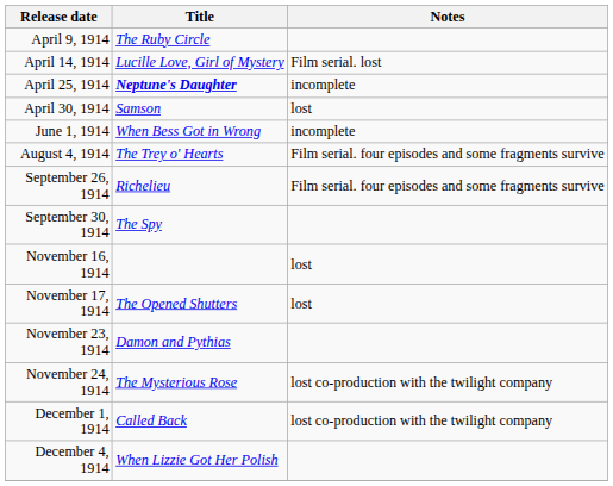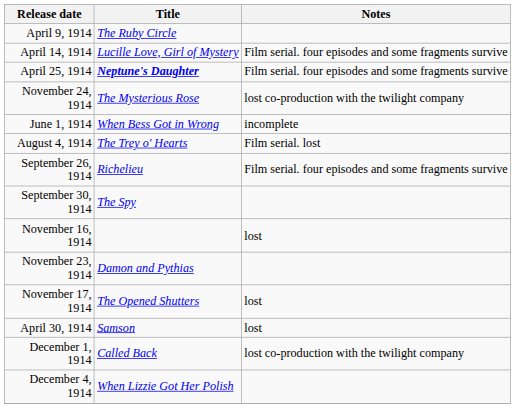 <table class="wikitable sortable">
 <tr>
 <th style="width:111px;">Release date</th>
 <th>Title</th>
 <th>Notes</th>
 </tr>
 <tr>
 <td style="text-align:right;">April 9, 1914</td>
 <td><em><a href='#'>The Ruby Circle</a></em></td>
 <td></td>
 </tr>
 <tr>
 <td style="text-align:right;">April 14, 1914</td>
 <td><em><a href='#'>Lucille Love, Girl of Mystery</a></em></td>
-<td>Film serial.  lost</td>
+<td>Film serial. four episodes and some fragments survive</td>
 </tr>
 <tr>
 <td style="text-align:right;">April 25, 1914</td>
 <td><strong><em><a href='#'>Neptune's Daughter</a></em></strong></td>
-<td>incomplete </td>
+<td>Film serial. four episodes and some fragments survive</td>
 </tr>
 <tr>
-<td style="text-align:right;">April 30, 1914</td>
-<td><em><a href='#'>Samson</a></em></td>
-<td>lost </td>
+<td style="text-align:right;">November 24, 1914</td>
+<td><em><a href='#'>The Mysterious Rose</a></em></td>
+<td>lost co-production with the twilight company</td>
 </tr>
 <tr>
 <td style="text-align:right;">June 1, 1914</td>
 <td><em><a href='#'>When Bess Got in Wrong</a></em></td>
 <td>incomplete </td>
 </tr>
 <tr>
 <td style="text-align:right;">August 4, 1914</td>
 <td><em><a href='#'>The Trey o' Hearts</a></em></td>
-<td>Film serial. four episodes and some fragments survive</td>
+<td>Film serial.  lost</td>
 </tr>
 <tr>
 <td style="text-align:right;">September 26, 1914</td>
 <td><em><a href='#'>Richelieu</a></em></td>
 <td>Film serial. four episodes and some fragments survive</td>
 </tr>
 <tr>
 <td style="text-align:right;">September 30, 1914</td>
 <td><em><a href='#'>The Spy</a></em></td>
 <td></td>
 </tr>
 <tr>
 <td style="text-align:right;">November 16, 1914</td>
 <td><em></em></td>
 <td>lost </td>
 </tr>
 <tr>
+<td style="text-align:right;">November 23, 1914</td>
+<td><em><a href='#'>Damon and Pythias</a></em></td>
+<td></td>
+</tr>
+<tr>
 <td style="text-align:right;">November 17, 1914</td>
 <td><em><a href='#'>The Opened Shutters</a></em></td>
 <td>lost </td>
 </tr>
 <tr>
-<td style="text-align:right;">November 23, 1914</td>
-<td><em><a href='#'>Damon and Pythias</a></em></td>
-<td></td>
-</tr>
-<tr>
-<td style="text-align:right;">November 24, 1914</td>
-<td><em><a href='#'>The Mysterious Rose</a></em></td>
-<td>lost co-production with the twilight company</td>
+<td style="text-align:right;">April 30, 1914</td>
+<td><em><a href='#'>Samson</a></em></td>
+<td>lost </td>
 </tr>
 <tr>
 <td style="text-align:right;">December 1, 1914</td>
 <td><em><a href='#'>Called Back</a></em></td>
 <td>lost co-production with the twilight company</td>
 </tr>
 <tr>
 <td style="text-align:right;">December 4, 1914</td>
 <td><em><a href='#'>When Lizzie Got Her Polish</a></em></td>
 <td></td>
 </tr>
 <tr>
 </tr>
 </table>
